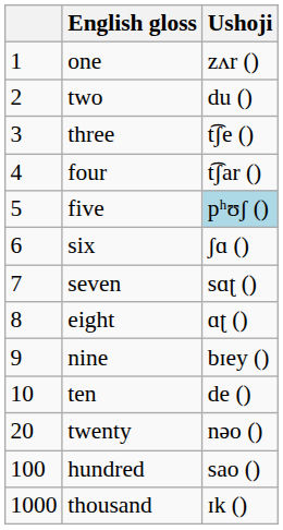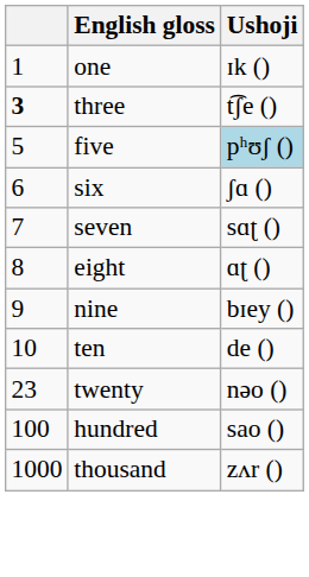 <table class="wikitable sortable">
 <tr>
 <th></th>
 <th>English gloss</th>
 <th>Ushoji</th>
 </tr>
 <tr>
 <td>1</td>
 <td>one</td>
-<td>zʌr ()</td>
+<td>ɪk ()</td>
 </tr>
 <tr>
-<td>2</td>
-<td>two</td>
-<td>du ()</td>
-</tr>
-<tr>
-<td>3</td>
+<td><strong>3</strong></td>
 <td>three</td>
 <td>t͡ʃe ()</td>
-</tr>
-<tr>
-<td>4</td>
-<td>four</td>
-<td>t͡ʃar ()</td>
 </tr>
 <tr>
 <td>5</td>
 <td>five</td>
 <td style="background: lightblue;">pʰʊʃ ()</td>
 </tr>
 <tr>
 <td>6</td>
 <td>six</td>
 <td>ʃɑ ()</td>
 </tr>
 <tr>
 <td>7</td>
 <td>seven</td>
 <td>sɑʈ ()</td>
 </tr>
 <tr>
 <td>8</td>
 <td>eight</td>
 <td>ɑʈ ()</td>
 </tr>
 <tr>
 <td>9</td>
 <td>nine</td>
 <td>bɪey ()</td>
 </tr>
 <tr>
 <td>10</td>
 <td>ten</td>
 <td>de ()</td>
 </tr>
 <tr>
-<td>20</td>
+<td>23</td>
 <td>twenty</td>
 <td>nəo  ()</td>
 </tr>
 <tr>
 <td>100</td>
 <td>hundred</td>
 <td>sao ()</td>
 </tr>
 <tr>
 <td>1000</td>
 <td>thousand</td>
-<td>ɪk ()</td>
+<td>zʌr ()</td>
 </tr>
 </table>
